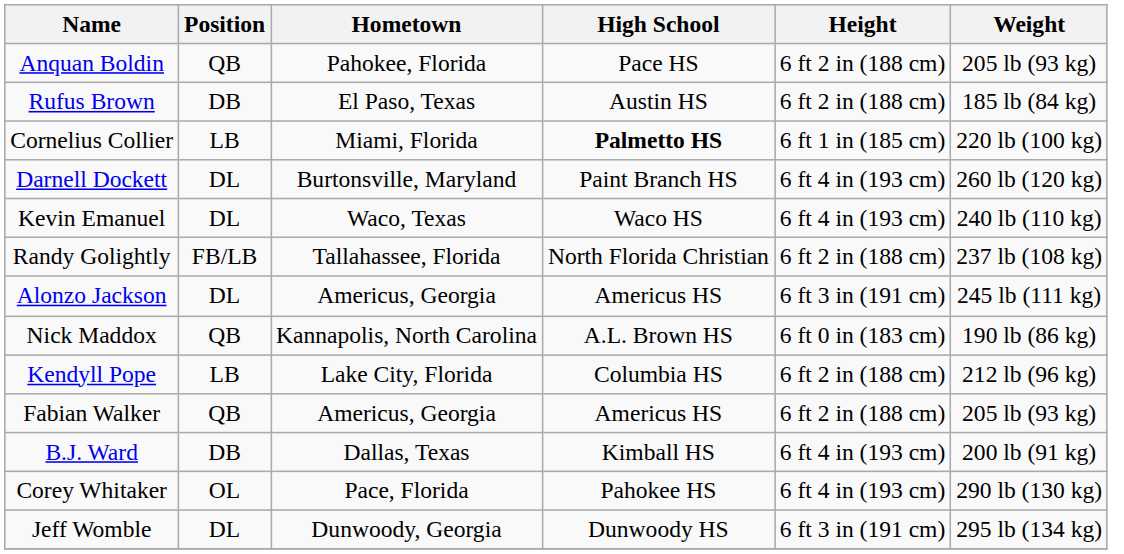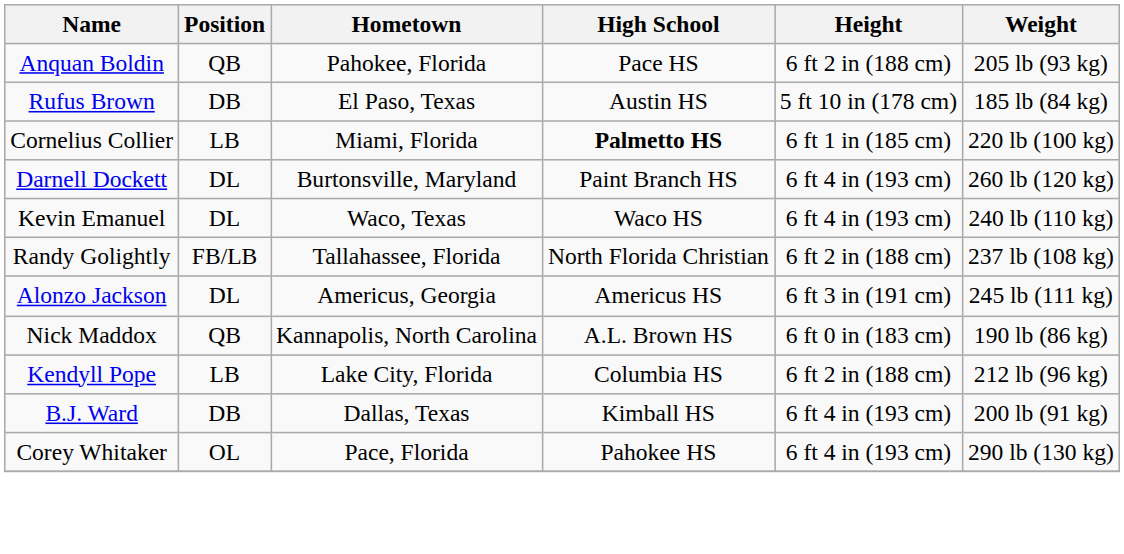 <table class="wikitable" style="font-size: 95%; text-align:center;">
 <tr>
 <th>Name</th>
 <th>Position</th>
 <th>Hometown</th>
 <th>High School</th>
 <th>Height</th>
 <th>Weight</th>
 </tr>
 <tr>
 <td><a href='#'>Anquan Boldin</a></td>
 <td>QB</td>
 <td>Pahokee, Florida</td>
 <td>Pace HS</td>
 <td>6 ft 2 in (188 cm)</td>
 <td>205 lb (93 kg)</td>
 </tr>
 <tr>
 <td><a href='#'>Rufus Brown</a></td>
 <td>DB</td>
 <td>El Paso, Texas</td>
 <td>Austin HS</td>
-<td>6 ft 2 in (188 cm)</td>
+<td>5 ft 10 in (178 cm)</td>
 <td>185 lb (84 kg)</td>
 </tr>
 <tr>
 <td>Cornelius Collier</td>
 <td>LB</td>
 <td>Miami, Florida</td>
 <td><strong>Palmetto HS</strong></td>
 <td>6 ft 1 in (185 cm)</td>
 <td>220 lb (100 kg)</td>
 </tr>
 <tr>
 <td><a href='#'>Darnell Dockett</a></td>
 <td>DL</td>
 <td>Burtonsville, Maryland</td>
 <td>Paint Branch HS</td>
 <td>6 ft 4 in (193 cm)</td>
 <td>260 lb (120 kg)</td>
 </tr>
 <tr>
 <td>Kevin Emanuel</td>
 <td>DL</td>
 <td>Waco, Texas</td>
 <td>Waco HS</td>
 <td>6 ft 4 in (193 cm)</td>
 <td>240 lb (110 kg)</td>
 </tr>
 <tr>
 <td>Randy Golightly</td>
 <td>FB/LB</td>
 <td>Tallahassee, Florida</td>
 <td>North Florida Christian</td>
 <td>6 ft 2 in (188 cm)</td>
 <td>237 lb (108 kg)</td>
 </tr>
 <tr>
 <td><a href='#'>Alonzo Jackson</a></td>
 <td>DL</td>
 <td>Americus, Georgia</td>
 <td>Americus HS</td>
 <td>6 ft 3 in (191 cm)</td>
 <td>245 lb (111 kg)</td>
 </tr>
 <tr>
 <td>Nick Maddox</td>
 <td>QB</td>
 <td>Kannapolis, North Carolina</td>
 <td>A.L. Brown HS</td>
 <td>6 ft 0 in (183 cm)</td>
 <td>190 lb (86 kg)</td>
 </tr>
 <tr>
 <td><a href='#'>Kendyll Pope</a></td>
 <td>LB</td>
 <td>Lake City, Florida</td>
 <td>Columbia HS</td>
 <td>6 ft 2 in (188 cm)</td>
 <td>212 lb (96 kg)</td>
 </tr>
 <tr>
-<td>Fabian Walker</td>
-<td>QB</td>
-<td>Americus, Georgia</td>
-<td>Americus HS</td>
-<td>6 ft 2 in (188 cm)</td>
-<td>205 lb (93 kg)</td>
-</tr>
-<tr>
 <td><a href='#'>B.J. Ward</a></td>
 <td>DB</td>
 <td>Dallas, Texas</td>
 <td>Kimball HS</td>
 <td>6 ft 4 in (193 cm)</td>
 <td>200 lb (91 kg)</td>
 </tr>
 <tr>
 <td>Corey Whitaker</td>
 <td>OL</td>
 <td>Pace, Florida</td>
 <td>Pahokee HS</td>
 <td>6 ft 4 in (193 cm)</td>
 <td>290 lb (130 kg)</td>
 </tr>
 <tr>
-<td>Jeff Womble</td>
-<td>DL</td>
-<td>Dunwoody, Georgia</td>
-<td>Dunwoody HS</td>
-<td>6 ft 3 in (191 cm)</td>
-<td>295 lb (134 kg)</td>
-</tr>
-<tr>
 </tr>
 </table>
